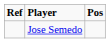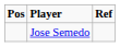 <table class="wikitable">
 <tr>
+<td><strong>Pos</strong></td>
+<td><strong>Player</strong></td>
 <td><strong>Ref</strong></td>
-<td><strong>Player</strong></td>
-<td><strong>Pos</strong></td>
 </tr>
 <tr>
 <td></td>
 <td> <a href='#'>Jose Semedo</a></td>
 <td></td>
 </tr>
 </table>
